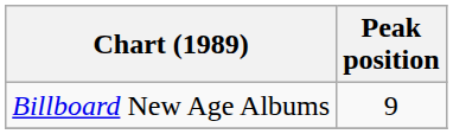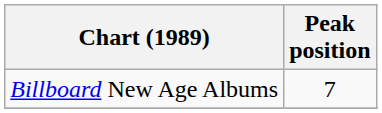 <table class="wikitable">
 <tr>
 <th>Chart (1989)</th>
 <th>Peak<br>position</th>
 </tr>
 <tr>
 <td><em><a href='#'>Billboard</a></em> New Age Albums</td>
-<td align=center>9</td>
+<td align=center>7</td>
 </tr>
 <tr>
 </tr>
 </table>
